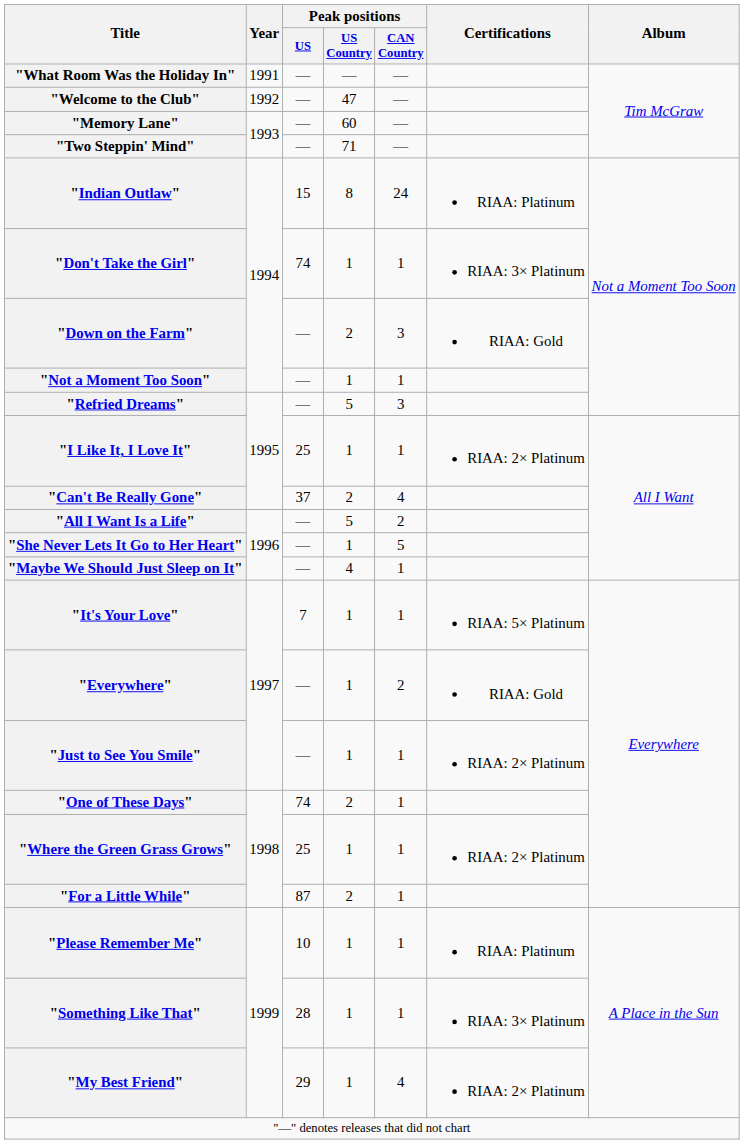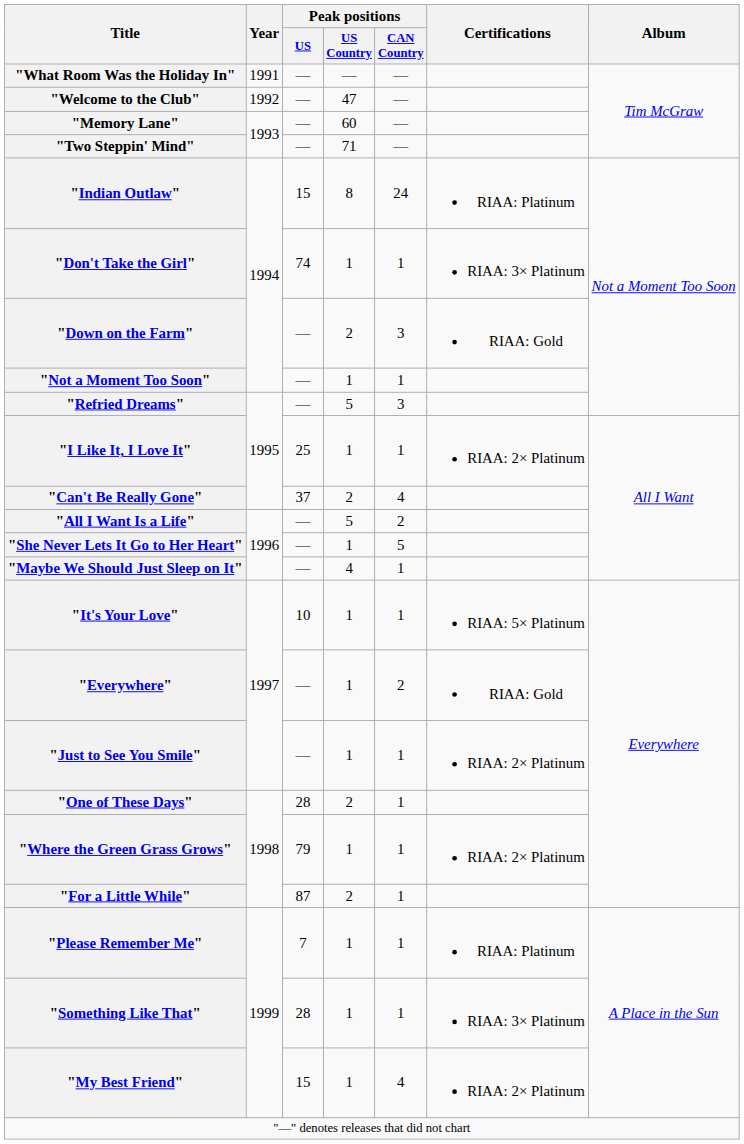 <table class="wikitable plainrowheaders" style="text-align:center;">
 <tr>
 <th scope="col" rowspan="2">Title</th>
 <th scope="col" rowspan="2">Year</th>
 <th scope="col" colspan="3">Peak positions</th>
 <th scope="col" rowspan="2">Certifications</th>
 <th scope="col" rowspan="2">Album</th>
 </tr>
 <tr>
 <th scope="col" style="width:2.75em;font-size:85%;"><a href='#'>US</a><br></th>
 <th scope="col" style="width:2.75em;font-size:85%;"><a href='#'>US<br>Country</a><br></th>
 <th scope="col" style="width:2.75em;font-size:85%;"><a href='#'>CAN<br>Country</a><br></th>
 </tr>
 <tr>
 <th scope="row">"What Room Was the Holiday In"</th>
 <td>1991</td>
 <td>—</td>
 <td>—</td>
 <td>—</td>
 <td></td>
 <td rowspan="4"><em><a href='#'>Tim McGraw</a></em></td>
 </tr>
 <tr>
 <th scope="row">"Welcome to the Club"</th>
 <td>1992</td>
 <td>—</td>
 <td>47</td>
 <td>—</td>
 <td></td>
 </tr>
 <tr>
 <th scope="row">"Memory Lane"</th>
 <td rowspan="2">1993</td>
 <td>—</td>
 <td>60</td>
 <td>—</td>
 <td></td>
 </tr>
 <tr>
 <th scope="row">"Two Steppin' Mind"</th>
 <td>—</td>
 <td>71</td>
 <td>—</td>
 <td></td>
 </tr>
 <tr>
 <th scope="row">"<a href='#'>Indian Outlaw</a>"</th>
 <td rowspan="4">1994</td>
 <td>15</td>
 <td>8</td>
 <td>24</td>
 <td><br><ul><li>RIAA: Platinum</li></ul></td>
 <td rowspan="5"><em><a href='#'>Not a Moment Too Soon</a></em></td>
 </tr>
 <tr>
 <th scope="row">"<a href='#'>Don't Take the Girl</a>"</th>
 <td>74</td>
 <td>1</td>
 <td>1</td>
 <td><br><ul><li>RIAA: 3× Platinum</li></ul></td>
 </tr>
 <tr>
 <th scope="row">"<a href='#'>Down on the Farm</a>"</th>
 <td>—</td>
 <td>2</td>
 <td>3</td>
 <td><br><ul><li>RIAA: Gold</li></ul></td>
 </tr>
 <tr>
 <th scope="row">"<a href='#'>Not a Moment Too Soon</a>"</th>
 <td>—</td>
 <td>1</td>
 <td>1</td>
 <td></td>
 </tr>
 <tr>
 <th scope="row">"<a href='#'>Refried Dreams</a>"</th>
 <td rowspan="3">1995</td>
 <td>—</td>
 <td>5</td>
 <td>3</td>
 <td></td>
 </tr>
 <tr>
 <th scope="row">"<a href='#'>I Like It, I Love It</a>"</th>
 <td>25</td>
 <td>1</td>
 <td>1</td>
 <td><br><ul><li>RIAA: 2× Platinum</li></ul></td>
 <td rowspan="5"><em><a href='#'>All I Want</a></em></td>
 </tr>
 <tr>
 <th scope="row">"<a href='#'>Can't Be Really Gone</a>"</th>
 <td>37</td>
 <td>2</td>
 <td>4</td>
 <td></td>
 </tr>
 <tr>
 <th scope="row">"<a href='#'>All I Want Is a Life</a>"</th>
 <td rowspan="3">1996</td>
 <td>—</td>
 <td>5</td>
 <td>2</td>
 <td></td>
 </tr>
 <tr>
 <th scope="row">"<a href='#'>She Never Lets It Go to Her Heart</a>"</th>
 <td>—</td>
 <td>1</td>
 <td>5</td>
 <td></td>
 </tr>
 <tr>
 <th scope="row">"<a href='#'>Maybe We Should Just Sleep on It</a>"</th>
 <td>—</td>
 <td>4</td>
 <td>1</td>
 <td></td>
 </tr>
 <tr>
 <th scope="row">"<a href='#'>It's Your Love</a>" </th>
 <td rowspan="3">1997</td>
-<td>7</td>
+<td>10</td>
 <td>1</td>
 <td>1</td>
 <td><br><ul><li>RIAA: 5× Platinum</li></ul></td>
 <td rowspan="6"><em><a href='#'>Everywhere</a></em></td>
 </tr>
 <tr>
 <th scope="row">"<a href='#'>Everywhere</a>"</th>
 <td>—</td>
 <td>1</td>
 <td>2</td>
 <td><br><ul><li>RIAA: Gold</li></ul></td>
 </tr>
 <tr>
 <th scope="row">"<a href='#'>Just to See You Smile</a>"</th>
 <td>—</td>
 <td>1</td>
 <td>1</td>
 <td><br><ul><li>RIAA: 2× Platinum</li></ul></td>
 </tr>
 <tr>
 <th scope="row">"<a href='#'>One of These Days</a>"</th>
 <td rowspan="3">1998</td>
-<td>74</td>
+<td>28</td>
 <td>2</td>
 <td>1</td>
 <td></td>
 </tr>
 <tr>
 <th scope="row">"<a href='#'>Where the Green Grass Grows</a>"</th>
-<td>25</td>
+<td>79</td>
 <td>1</td>
 <td>1</td>
 <td><br><ul><li>RIAA: 2× Platinum</li></ul></td>
 </tr>
 <tr>
 <th scope="row">"<a href='#'>For a Little While</a>"</th>
 <td>87</td>
 <td>2</td>
 <td>1</td>
 <td></td>
 </tr>
 <tr>
 <th scope="row">"<a href='#'>Please Remember Me</a>"</th>
 <td rowspan="3">1999</td>
-<td>10</td>
+<td>7</td>
 <td>1</td>
 <td>1</td>
 <td><br><ul><li>RIAA: Platinum</li></ul></td>
 <td rowspan="3"><em><a href='#'>A Place in the Sun</a></em></td>
 </tr>
 <tr>
 <th scope="row">"<a href='#'>Something Like That</a>"</th>
 <td>28</td>
 <td>1</td>
 <td>1</td>
 <td><br><ul><li>RIAA: 3× Platinum</li></ul></td>
 </tr>
 <tr>
 <th scope="row">"<a href='#'>My Best Friend</a>"</th>
-<td>29</td>
+<td>15</td>
 <td>1</td>
 <td>4</td>
 <td><br><ul><li>RIAA: 2× Platinum</li></ul></td>
 </tr>
 <tr>
 <td colspan="10" style="font-size:85%">"—" denotes releases that did not chart</td>
 </tr>
 </table>
